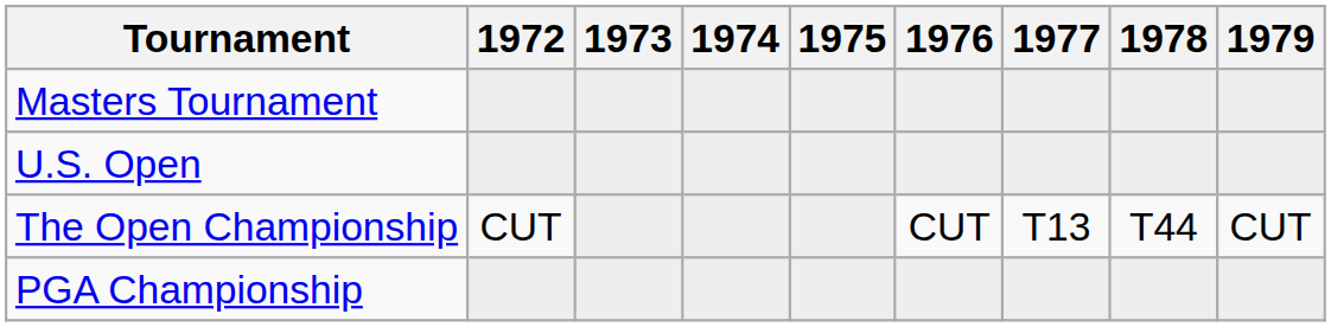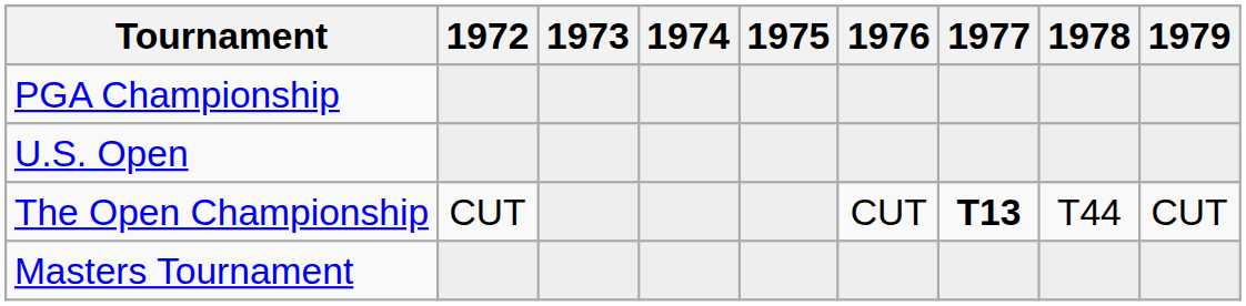 <table class="wikitable" style="font-size:95%;text-align:center;">
 <tr>
 <th>Tournament</th>
 <th>1972</th>
 <th>1973</th>
 <th>1974</th>
 <th>1975</th>
 <th>1976</th>
 <th>1977</th>
 <th>1978</th>
 <th>1979</th>
 </tr>
 <tr>
-<td align=left><a href='#'>Masters Tournament</a></td>
+<td align=left><a href='#'>PGA Championship</a></td>
 <td style="background:#eeeeee;"></td>
 <td style="background:#eeeeee;"></td>
 <td style="background:#eeeeee;"></td>
 <td style="background:#eeeeee;"></td>
 <td style="background:#eeeeee;"></td>
 <td style="background:#eeeeee;"></td>
 <td style="background:#eeeeee;"></td>
 <td style="background:#eeeeee;"></td>
 </tr>
 <tr>
 <td align=left><a href='#'>U.S. Open</a></td>
 <td style="background:#eeeeee;"></td>
 <td style="background:#eeeeee;"></td>
 <td style="background:#eeeeee;"></td>
 <td style="background:#eeeeee;"></td>
 <td style="background:#eeeeee;"></td>
 <td style="background:#eeeeee;"></td>
 <td style="background:#eeeeee;"></td>
 <td style="background:#eeeeee;"></td>
 </tr>
 <tr>
 <td align=left><a href='#'>The Open Championship</a></td>
 <td>CUT</td>
 <td style="background:#eeeeee;"></td>
 <td style="background:#eeeeee;"></td>
 <td style="background:#eeeeee;"></td>
 <td>CUT</td>
-<td>T13</td>
+<td><strong>T13</strong></td>
 <td>T44</td>
 <td>CUT</td>
 </tr>
 <tr>
-<td align=left><a href='#'>PGA Championship</a></td>
+<td align=left><a href='#'>Masters Tournament</a></td>
 <td style="background:#eeeeee;"></td>
 <td style="background:#eeeeee;"></td>
 <td style="background:#eeeeee;"></td>
 <td style="background:#eeeeee;"></td>
 <td style="background:#eeeeee;"></td>
 <td style="background:#eeeeee;"></td>
 <td style="background:#eeeeee;"></td>
 <td style="background:#eeeeee;"></td>
 </tr>
 </table>
